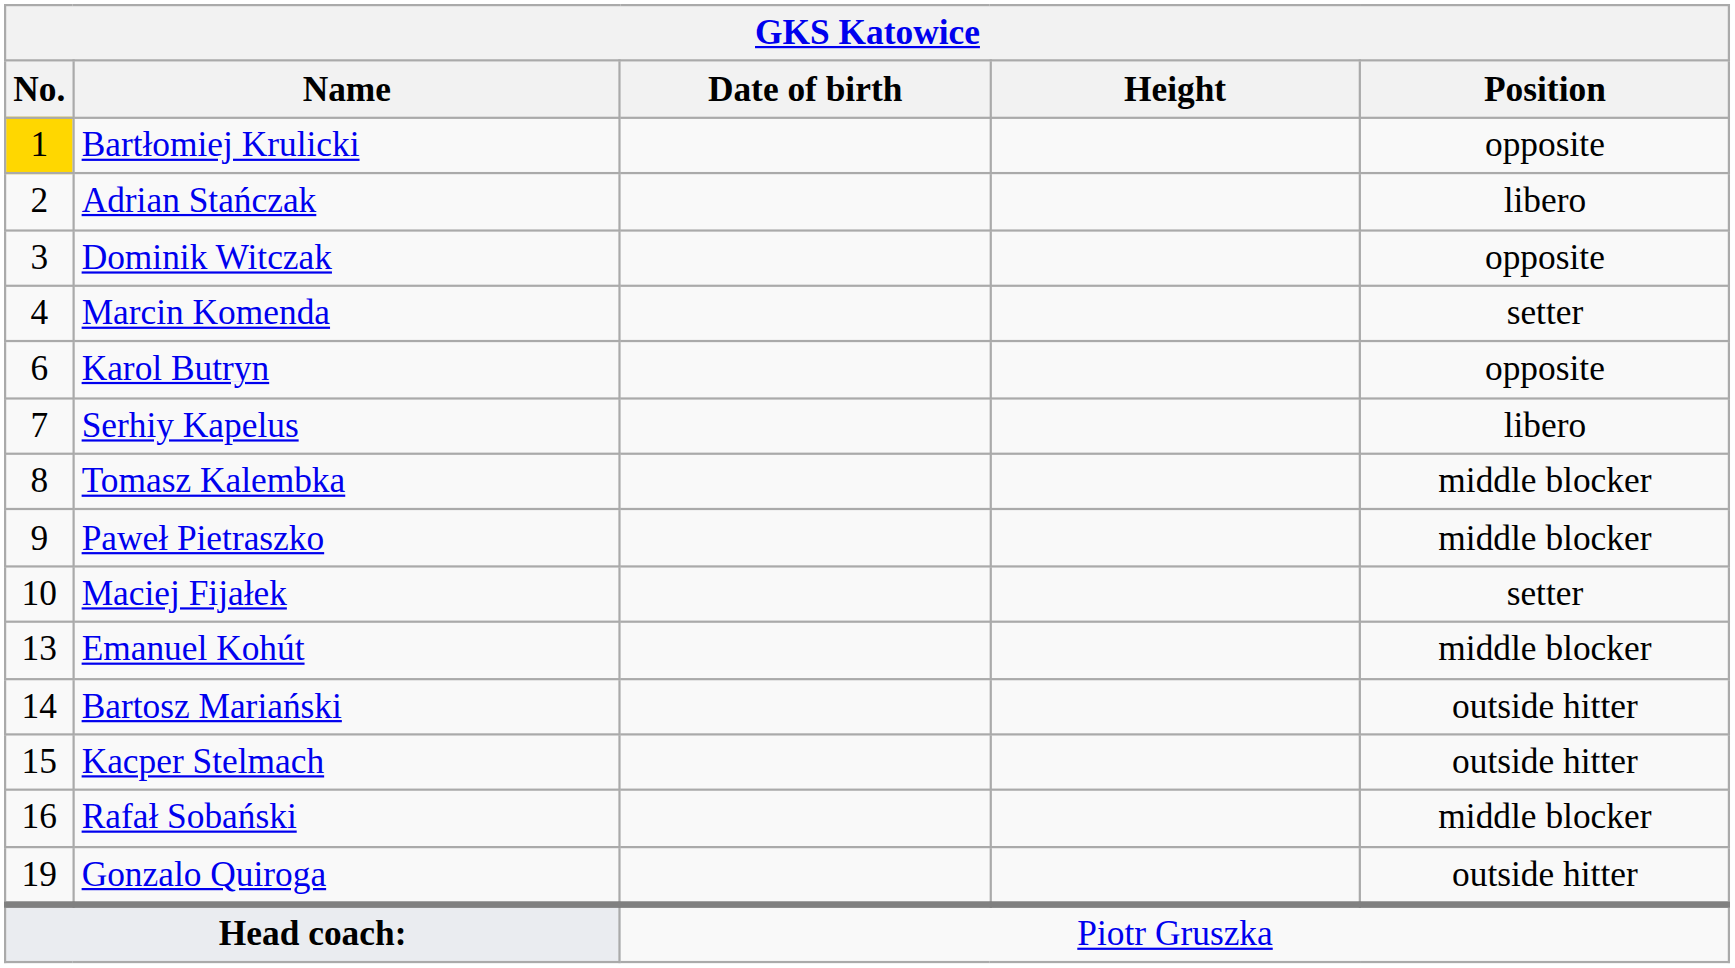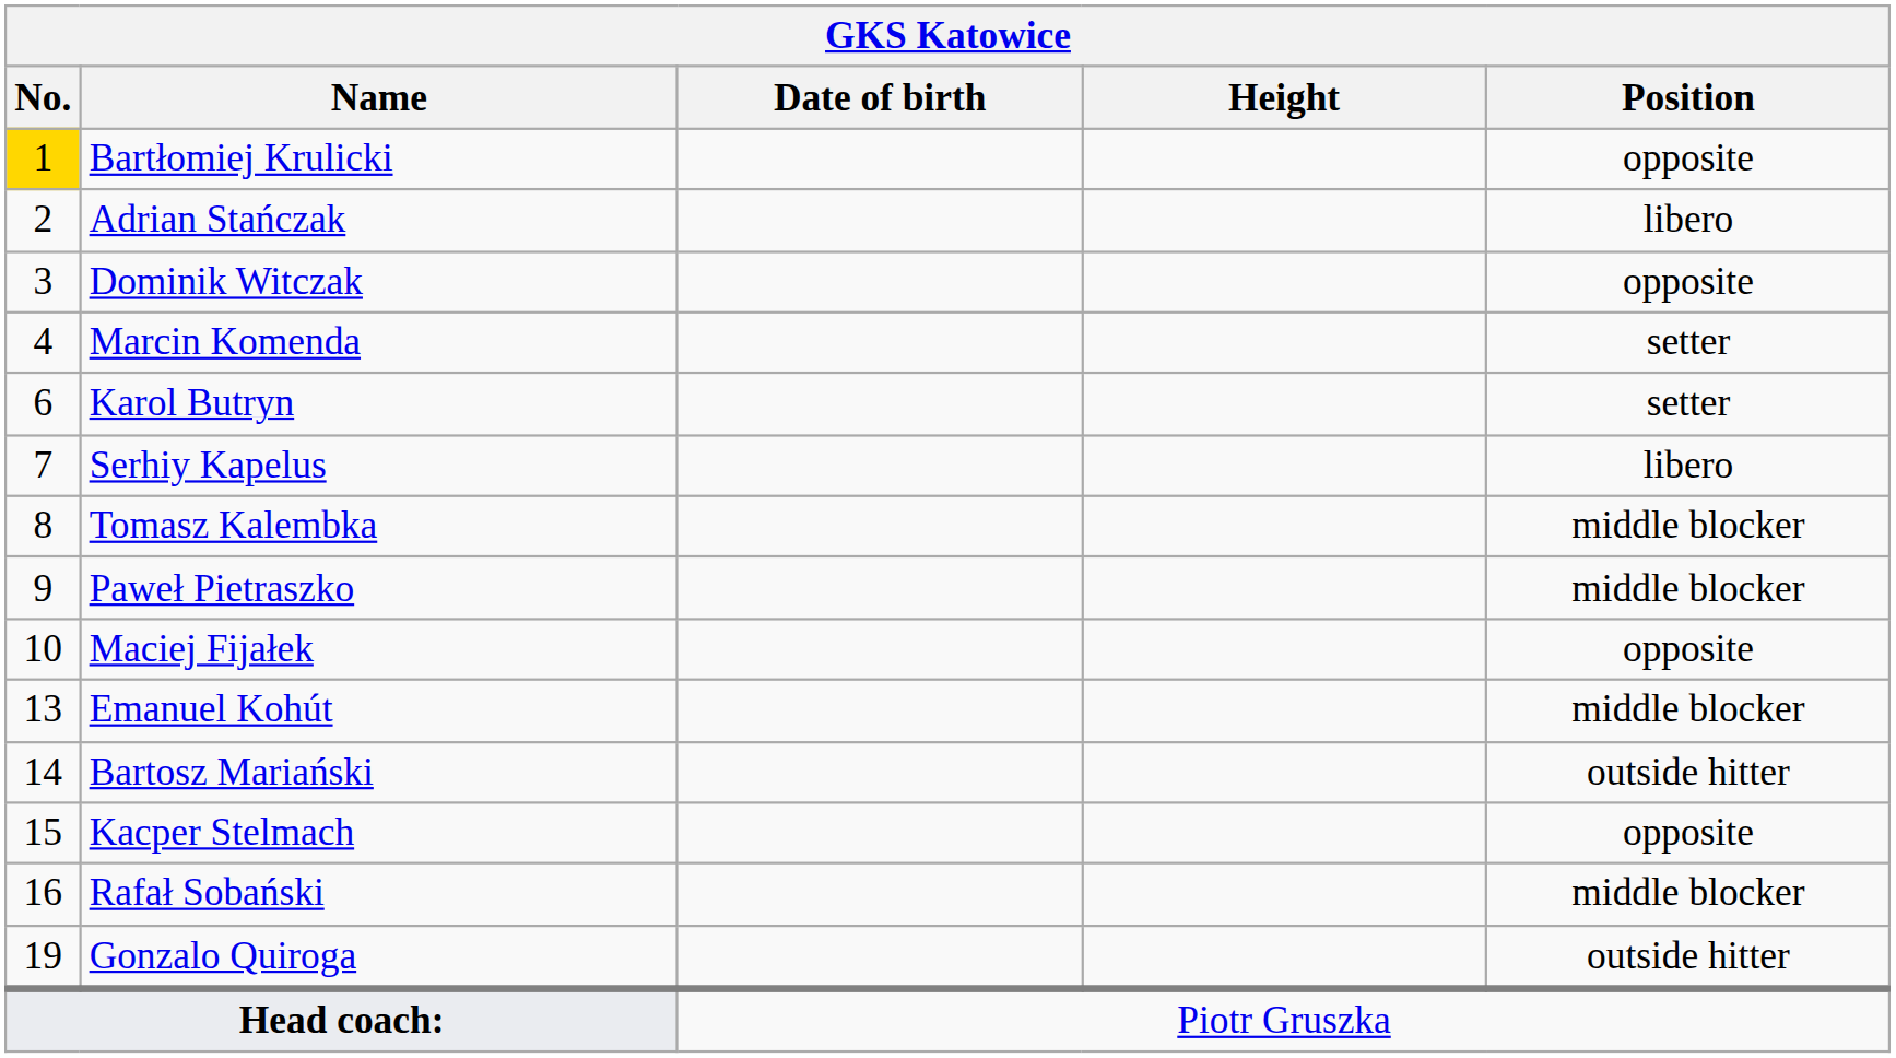 <table class="wikitable collapsible collapsed" style="font-size:100%; text-align:center">
 <tr>
 <th colspan=5 style="width:30em"><a href='#'>GKS Katowice</a></th>
 </tr>
 <tr>
 <th>No.</th>
 <th style="width:15em">Name</th>
 <th style="width:10em">Date of birth</th>
 <th style="width:10em">Height</th>
 <th style="width:10em">Position</th>
 </tr>
 <tr>
 <td style="background: gold;">1</td>
 <td align=left> <a href='#'>Bartłomiej Krulicki</a></td>
 <td align=right></td>
 <td></td>
 <td>opposite</td>
 </tr>
 <tr>
 <td>2</td>
 <td align=left> <a href='#'>Adrian Stańczak</a></td>
 <td align=right></td>
 <td></td>
 <td>libero</td>
 </tr>
 <tr>
 <td>3</td>
 <td align=left> <a href='#'>Dominik Witczak</a></td>
 <td align=right></td>
 <td></td>
 <td>opposite</td>
 </tr>
 <tr>
 <td>4</td>
 <td align=left> <a href='#'>Marcin Komenda</a></td>
 <td align=right></td>
 <td></td>
 <td>setter</td>
 </tr>
 <tr>
 <td>6</td>
 <td align=left> <a href='#'>Karol Butryn</a></td>
 <td align=right></td>
 <td></td>
-<td>opposite</td>
+<td>setter</td>
 </tr>
 <tr>
 <td>7</td>
 <td align=left> <a href='#'>Serhiy Kapelus</a></td>
 <td align=right></td>
 <td></td>
 <td>libero</td>
 </tr>
 <tr>
 <td>8</td>
 <td align=left> <a href='#'>Tomasz Kalembka</a></td>
 <td align=right></td>
 <td></td>
 <td>middle blocker</td>
 </tr>
 <tr>
 <td>9</td>
 <td align=left> <a href='#'>Paweł Pietraszko</a></td>
 <td align=right></td>
 <td></td>
 <td>middle blocker</td>
 </tr>
 <tr>
 <td>10</td>
 <td align=left> <a href='#'>Maciej Fijałek</a></td>
 <td align=right></td>
 <td></td>
-<td>setter</td>
+<td>opposite</td>
 </tr>
 <tr>
 <td>13</td>
 <td align=left> <a href='#'>Emanuel Kohút</a></td>
 <td align=right></td>
 <td></td>
 <td>middle blocker</td>
 </tr>
 <tr>
 <td>14</td>
 <td align=left> <a href='#'>Bartosz Mariański</a></td>
 <td align=right></td>
 <td></td>
 <td>outside hitter</td>
 </tr>
 <tr>
 <td>15</td>
 <td align=left> <a href='#'>Kacper Stelmach</a></td>
 <td align=right></td>
 <td></td>
-<td>outside hitter</td>
+<td>opposite</td>
 </tr>
 <tr>
 <td>16</td>
 <td align=left> <a href='#'>Rafał Sobański</a></td>
 <td align=right></td>
 <td></td>
 <td>middle blocker</td>
 </tr>
 <tr>
 <td>19</td>
 <td align=left> <a href='#'>Gonzalo Quiroga</a></td>
 <td align=right></td>
 <td></td>
 <td>outside hitter</td>
 </tr>
 <tr style="border-top: 3px solid grey">
 <td colspan=2 style="background:#EAECF0"><strong>Head coach:</strong></td>
 <td colspan=3> <a href='#'>Piotr Gruszka</a></td>
 </tr>
 </table>
